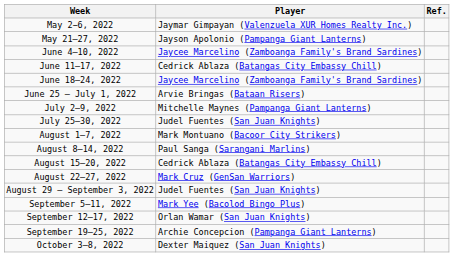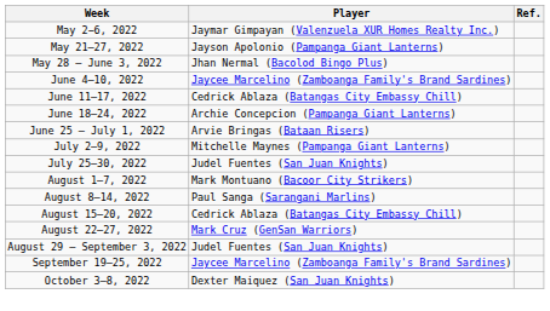 <table class="wikitable">
 <tr>
 <th>Week</th>
 <th>Player</th>
 <th>Ref.</th>
 </tr>
 <tr>
 <td align=center>May 2−6, 2022</td>
 <td>Jaymar Gimpayan (<a href='#'>Valenzuela XUR Homes Realty Inc.</a>)</td>
 <td></td>
 </tr>
 <tr>
 <td align=center>May 21–27, 2022</td>
 <td>Jayson Apolonio (<a href='#'>Pampanga Giant Lanterns</a>)</td>
 <td></td>
 </tr>
 <tr>
+<td align=center>May 28 – June 3, 2022</td>
+<td>Jhan Nermal (<a href='#'>Bacolod Bingo Plus</a>)</td>
+<td></td>
+</tr>
+<tr>
 <td align=center>June 4–10, 2022</td>
 <td><a href='#'>Jaycee Marcelino</a> (<a href='#'>Zamboanga Family's Brand Sardines</a>) </td>
 <td></td>
 </tr>
 <tr>
 <td align=center>June 11–17, 2022</td>
 <td>Cedrick Ablaza (<a href='#'>Batangas City Embassy Chill</a>) </td>
 <td></td>
 </tr>
 <tr>
 <td align=center>June 18–24, 2022</td>
-<td><a href='#'>Jaycee Marcelino</a> (<a href='#'>Zamboanga Family's Brand Sardines</a>) </td>
+<td>Archie Concepcion (<a href='#'>Pampanga Giant Lanterns</a>)</td>
 <td></td>
 </tr>
 <tr>
 <td align=center>June 25 – July 1, 2022</td>
 <td>Arvie Bringas (<a href='#'>Bataan Risers</a>)</td>
 <td></td>
 </tr>
 <tr>
 <td align=center>July 2–9, 2022</td>
 <td>Mitchelle Maynes (<a href='#'>Pampanga Giant Lanterns</a>)</td>
 <td></td>
 </tr>
 <tr>
 <td align=center>July 25–30, 2022</td>
 <td>Judel Fuentes (<a href='#'>San Juan Knights</a>) </td>
 <td></td>
 </tr>
 <tr>
 <td align=center>August 1–7, 2022</td>
 <td>Mark Montuano (<a href='#'>Bacoor City Strikers</a>)</td>
 <td></td>
 </tr>
 <tr>
 <td align=center>August 8–14, 2022</td>
 <td>Paul Sanga (<a href='#'>Sarangani Marlins</a>)</td>
 <td></td>
 </tr>
 <tr>
 <td align=center>August 15–20, 2022</td>
 <td>Cedrick Ablaza (<a href='#'>Batangas City Embassy Chill</a>) </td>
 <td></td>
 </tr>
 <tr>
 <td align=center>August 22–27, 2022</td>
 <td><a href='#'>Mark Cruz</a> (<a href='#'>GenSan Warriors</a>)</td>
 <td></td>
 </tr>
 <tr>
 <td align=center>August 29 – September 3, 2022</td>
 <td>Judel Fuentes (<a href='#'>San Juan Knights</a>) </td>
 <td></td>
 </tr>
 <tr>
-<td align=center>September 5–11, 2022</td>
-<td><a href='#'>Mark Yee</a> (<a href='#'>Bacolod Bingo Plus</a>)</td>
-<td></td>
-</tr>
-<tr>
-<td align=center>September 12–17, 2022</td>
-<td>Orlan Wamar (<a href='#'>San Juan Knights</a>)</td>
-<td></td>
-</tr>
-<tr>
 <td align=center>September 19–25, 2022</td>
-<td>Archie Concepcion (<a href='#'>Pampanga Giant Lanterns</a>)</td>
+<td><a href='#'>Jaycee Marcelino</a> (<a href='#'>Zamboanga Family's Brand Sardines</a>) </td>
 <td></td>
 </tr>
 <tr>
 <td align=center>October 3–8, 2022</td>
 <td>Dexter Maiquez (<a href='#'>San Juan Knights</a>)</td>
 <td></td>
 </tr>
 </table>
